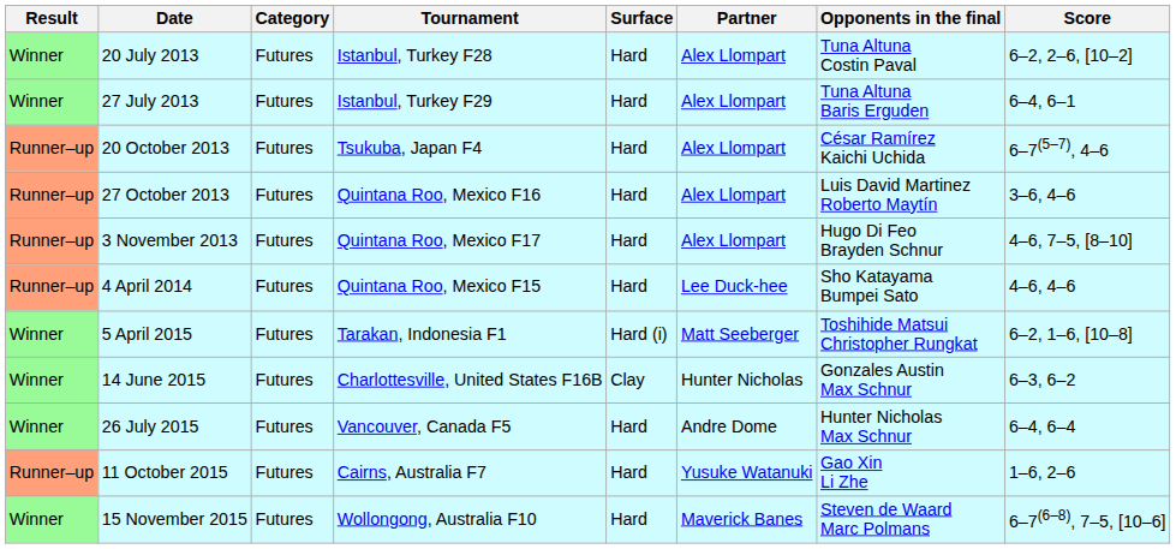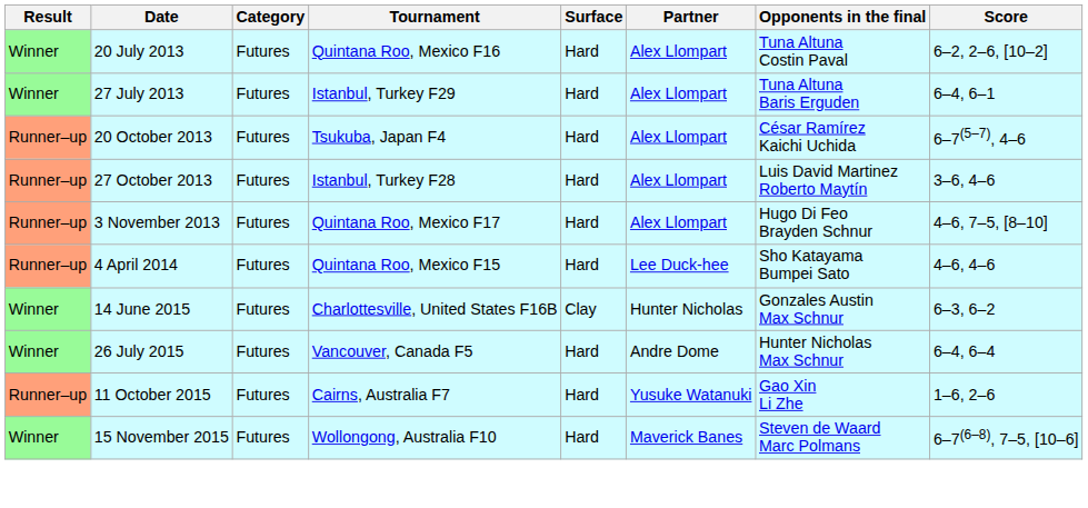 <table class="wikitable">
 <tr>
 <th>Result</th>
 <th>Date</th>
 <th>Category</th>
 <th>Tournament</th>
 <th>Surface</th>
 <th>Partner</th>
 <th>Opponents in the final</th>
 <th>Score</th>
 </tr>
 <tr bgcolor=CFFCFF>
 <td bgcolor=98FB98>Winner</td>
 <td>20 July 2013</td>
 <td>Futures</td>
-<td><a href='#'>Istanbul</a>, Turkey F28</td>
+<td><a href='#'>Quintana Roo</a>, Mexico F16</td>
 <td>Hard</td>
 <td> <a href='#'>Alex Llompart</a></td>
 <td> <a href='#'>Tuna Altuna</a> <br>  Costin Paval</td>
 <td>6–2, 2–6, [10–2]</td>
 </tr>
 <tr bgcolor=CFFCFF>
 <td bgcolor=98FB98>Winner</td>
 <td>27 July 2013</td>
 <td>Futures</td>
 <td><a href='#'>Istanbul</a>, Turkey F29</td>
 <td>Hard</td>
 <td> <a href='#'>Alex Llompart</a></td>
 <td> <a href='#'>Tuna Altuna</a> <br>  <a href='#'>Baris Erguden</a></td>
 <td>6–4, 6–1</td>
 </tr>
 <tr bgcolor=CFFCFF>
 <td bgcolor="FFA07A">Runner–up</td>
 <td>20 October 2013</td>
 <td>Futures</td>
 <td><a href='#'>Tsukuba</a>, Japan F4</td>
 <td>Hard</td>
 <td> <a href='#'>Alex Llompart</a></td>
 <td> <a href='#'>César Ramírez</a> <br>  Kaichi Uchida</td>
 <td>6–7<sup>(5–7)</sup>, 4–6</td>
 </tr>
 <tr bgcolor=CFFCFF>
 <td bgcolor="FFA07A">Runner–up</td>
 <td>27 October 2013</td>
 <td>Futures</td>
-<td><a href='#'>Quintana Roo</a>, Mexico F16</td>
+<td><a href='#'>Istanbul</a>, Turkey F28</td>
 <td>Hard</td>
 <td> <a href='#'>Alex Llompart</a></td>
 <td> Luis David Martinez <br>  <a href='#'>Roberto Maytín</a></td>
 <td>3–6, 4–6</td>
 </tr>
 <tr bgcolor=CFFCFF>
 <td bgcolor="FFA07A">Runner–up</td>
 <td>3 November 2013</td>
 <td>Futures</td>
 <td><a href='#'>Quintana Roo</a>, Mexico F17</td>
 <td>Hard</td>
 <td> <a href='#'>Alex Llompart</a></td>
 <td> Hugo Di Feo <br>  Brayden Schnur</td>
 <td>4–6, 7–5, [8–10]</td>
 </tr>
 <tr bgcolor=CFFCFF>
 <td bgcolor="FFA07A">Runner–up</td>
 <td>4 April 2014</td>
 <td>Futures</td>
 <td><a href='#'>Quintana Roo</a>, Mexico F15</td>
 <td>Hard</td>
 <td> <a href='#'>Lee Duck-hee</a></td>
 <td> Sho Katayama <br>  Bumpei Sato</td>
 <td>4–6, 4–6</td>
-</tr>
-<tr bgcolor=CFFCFF>
-<td bgcolor=98FB98>Winner</td>
-<td>5 April 2015</td>
-<td>Futures</td>
-<td><a href='#'>Tarakan</a>, Indonesia F1</td>
-<td>Hard (i)</td>
-<td> <a href='#'>Matt Seeberger</a></td>
-<td> <a href='#'>Toshihide Matsui</a> <br>  <a href='#'>Christopher Rungkat</a></td>
-<td>6–2, 1–6, [10–8]</td>
 </tr>
 <tr bgcolor=CFFCFF>
 <td bgcolor=98FB98>Winner</td>
 <td>14 June 2015</td>
 <td>Futures</td>
 <td><a href='#'>Charlottesville</a>, United States F16B</td>
 <td>Clay</td>
 <td> Hunter Nicholas</td>
 <td> Gonzales Austin <br>  <a href='#'>Max Schnur</a></td>
 <td>6–3, 6–2</td>
 </tr>
 <tr bgcolor=CFFCFF>
 <td bgcolor=98FB98>Winner</td>
 <td>26 July 2015</td>
 <td>Futures</td>
 <td><a href='#'>Vancouver</a>, Canada F5</td>
 <td>Hard</td>
 <td> Andre Dome</td>
 <td> Hunter Nicholas <br>  <a href='#'>Max Schnur</a></td>
 <td>6–4, 6–4</td>
 </tr>
 <tr bgcolor=CFFCFF>
 <td bgcolor="FFA07A">Runner–up</td>
 <td>11 October 2015</td>
 <td>Futures</td>
 <td><a href='#'>Cairns</a>, Australia F7</td>
 <td>Hard</td>
 <td> <a href='#'>Yusuke Watanuki</a></td>
 <td> <a href='#'>Gao Xin</a> <br>  <a href='#'>Li Zhe</a></td>
 <td>1–6, 2–6</td>
 </tr>
 <tr bgcolor=CFFCFF>
 <td bgcolor=98FB98>Winner</td>
 <td>15 November 2015</td>
 <td>Futures</td>
 <td><a href='#'>Wollongong</a>, Australia F10</td>
 <td>Hard</td>
 <td> <a href='#'>Maverick Banes</a></td>
 <td> <a href='#'>Steven de Waard</a> <br>  <a href='#'>Marc Polmans</a></td>
 <td>6–7<sup>(6–8)</sup>, 7–5, [10–6]</td>
 </tr>
 </table>
